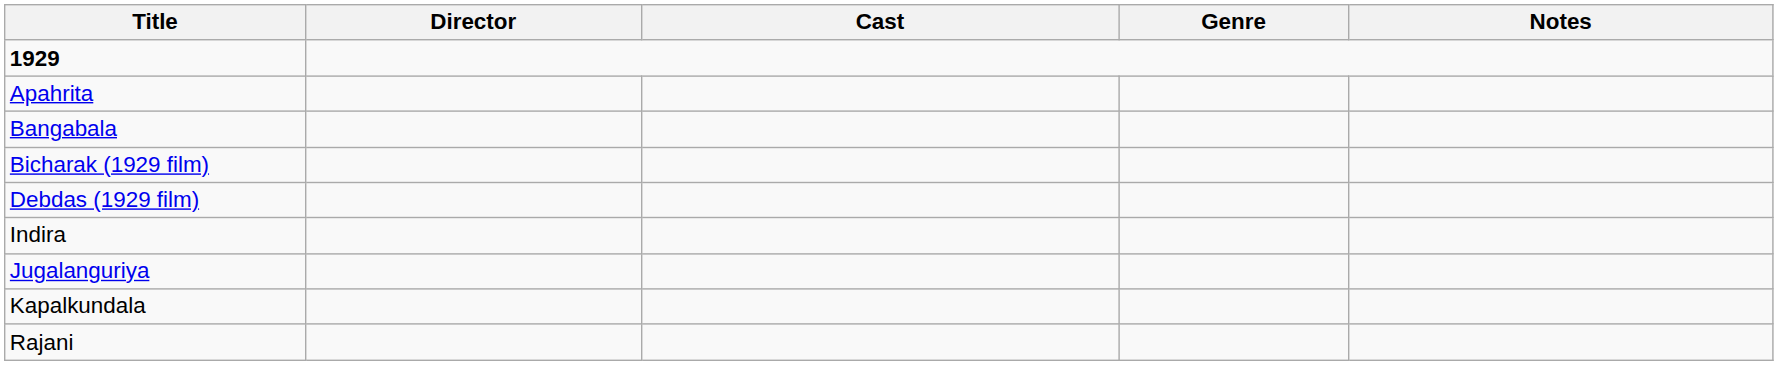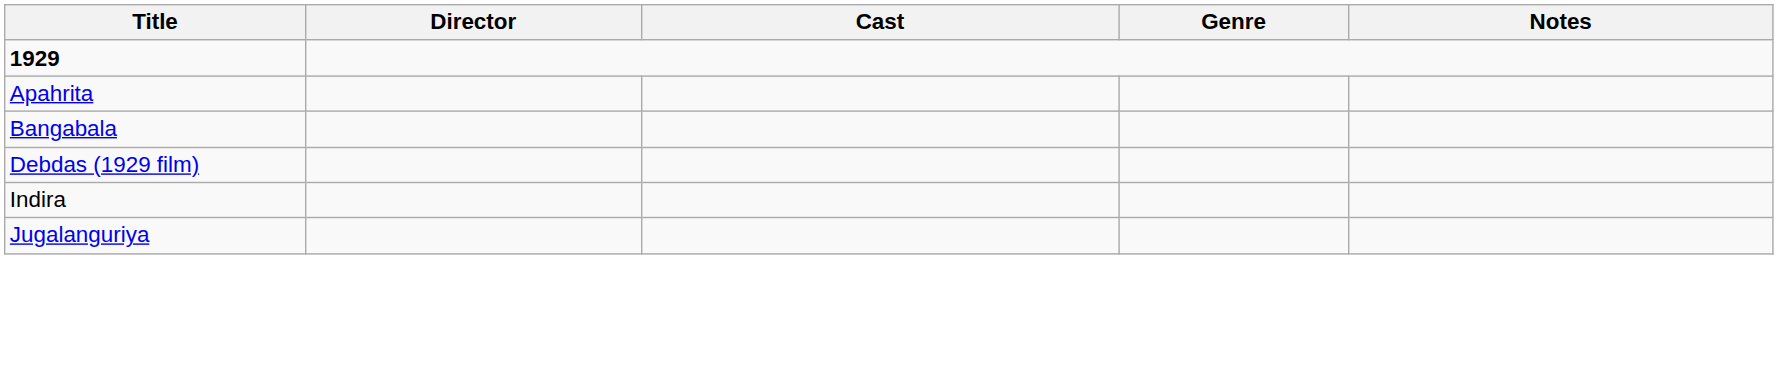 <table class="wikitable" width= "100%">
 <tr>
 <th width=17%>Title</th>
 <th width=19%>Director</th>
 <th width=27%>Cast</th>
 <th width=13%>Genre</th>
 <th width=24%>Notes</th>
 </tr>
 <tr>
 <td><strong>1929</strong></td>
 </tr>
 <tr>
 <td><a href='#'>Apahrita</a></td>
 <td></td>
 <td></td>
 <td></td>
 <td></td>
 </tr>
 <tr>
 <td><a href='#'>Bangabala</a></td>
 <td></td>
 <td></td>
 <td></td>
 <td></td>
 </tr>
 <tr>
-<td><a href='#'>Bicharak (1929 film)</a></td>
-<td></td>
-<td></td>
-<td></td>
-<td></td>
-</tr>
-<tr>
 <td><a href='#'>Debdas (1929 film)</a></td>
 <td></td>
 <td></td>
 <td></td>
 <td></td>
 </tr>
 <tr>
 <td>Indira</td>
 <td></td>
 <td></td>
 <td></td>
 <td></td>
 </tr>
 <tr>
 <td><a href='#'>Jugalanguriya</a></td>
 <td></td>
 <td></td>
 <td></td>
 <td></td>
 </tr>
-<tr>
-<td>Kapalkundala</td>
-<td></td>
-<td></td>
-<td></td>
-<td></td>
-</tr>
-<tr>
-<td>Rajani</td>
-<td></td>
-<td></td>
-<td></td>
-<td></td>
-</tr>
 </table>
